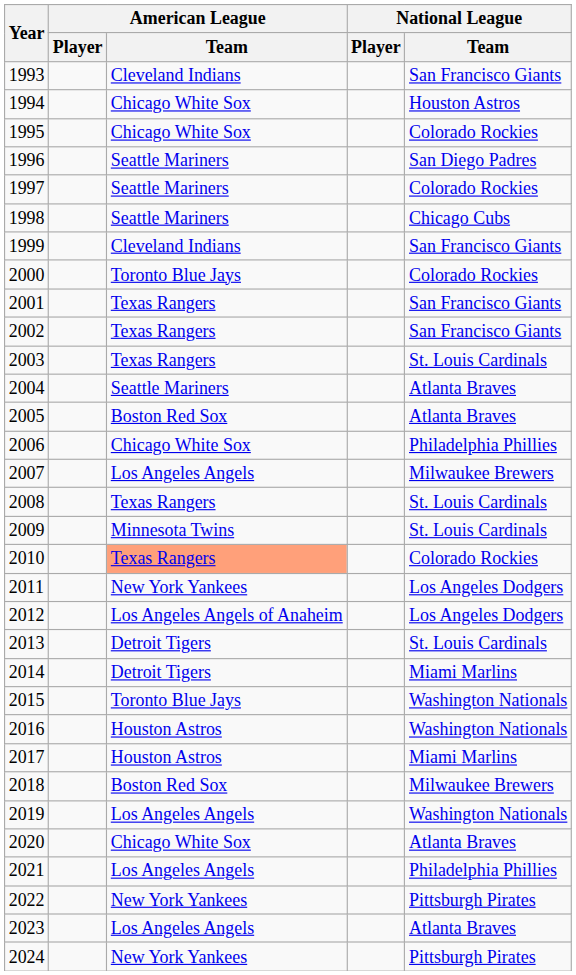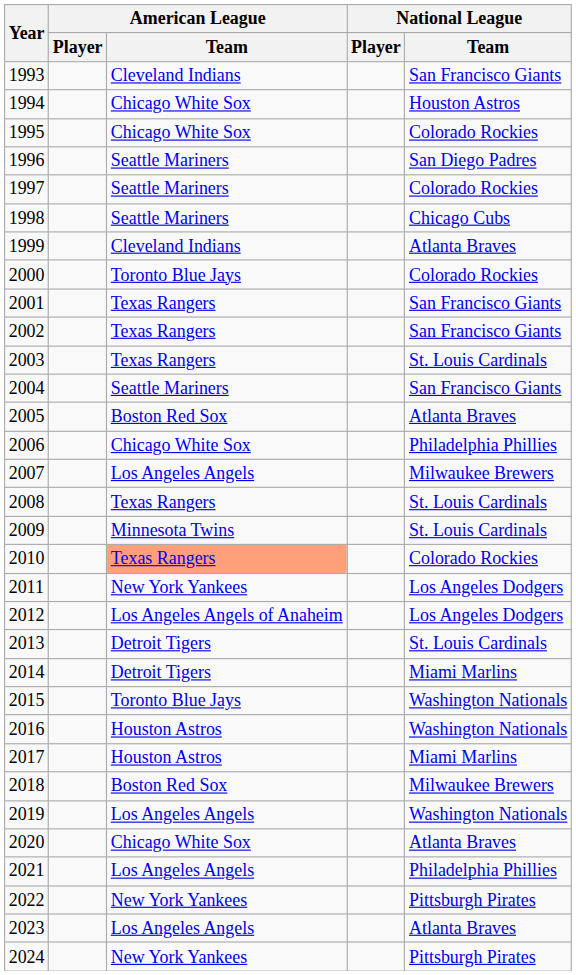 <table class="wikitable">
 <tr>
 <th rowspan=2>Year</th>
 <th colspan=2>American League</th>
 <th colspan=2>National League</th>
 </tr>
 <tr>
 <th>Player</th>
 <th>Team</th>
 <th>Player</th>
 <th>Team</th>
 </tr>
 <tr>
 <td>1993</td>
 <td> </td>
 <td><a href='#'>Cleveland Indians</a></td>
 <td> </td>
 <td><a href='#'>San Francisco Giants</a></td>
 </tr>
 <tr>
 <td>1994</td>
 <td> </td>
 <td><a href='#'>Chicago White Sox</a></td>
 <td></td>
 <td><a href='#'>Houston Astros</a></td>
 </tr>
 <tr>
 <td>1995</td>
 <td></td>
 <td><a href='#'>Chicago White Sox</a></td>
 <td></td>
 <td><a href='#'>Colorado Rockies</a></td>
 </tr>
 <tr>
 <td>1996</td>
 <td> </td>
 <td><a href='#'>Seattle Mariners</a></td>
 <td></td>
 <td><a href='#'>San Diego Padres</a></td>
 </tr>
 <tr>
 <td>1997</td>
 <td></td>
 <td><a href='#'>Seattle Mariners</a></td>
 <td></td>
 <td><a href='#'>Colorado Rockies</a></td>
 </tr>
 <tr>
 <td>1998</td>
 <td> </td>
 <td><a href='#'>Seattle Mariners</a></td>
 <td></td>
 <td><a href='#'>Chicago Cubs</a></td>
 </tr>
 <tr>
 <td>1999</td>
 <td></td>
 <td><a href='#'>Cleveland Indians</a></td>
 <td></td>
-<td><a href='#'>San Francisco Giants</a></td>
+<td><a href='#'>Atlanta Braves</a></td>
 </tr>
 <tr>
 <td>2000</td>
 <td></td>
 <td><a href='#'>Toronto Blue Jays</a></td>
 <td></td>
 <td><a href='#'>Colorado Rockies</a></td>
 </tr>
 <tr>
 <td>2001</td>
 <td> </td>
 <td><a href='#'>Texas Rangers</a></td>
 <td> </td>
 <td><a href='#'>San Francisco Giants</a></td>
 </tr>
 <tr>
 <td>2002</td>
 <td> </td>
 <td><a href='#'>Texas Rangers</a></td>
 <td> </td>
 <td><a href='#'>San Francisco Giants</a></td>
 </tr>
 <tr>
 <td>2003</td>
 <td> </td>
 <td><a href='#'>Texas Rangers</a></td>
 <td> </td>
 <td><a href='#'>St. Louis Cardinals</a></td>
 </tr>
 <tr>
 <td>2004</td>
 <td></td>
 <td><a href='#'>Seattle Mariners</a></td>
 <td> </td>
-<td><a href='#'>Atlanta Braves</a></td>
+<td><a href='#'>San Francisco Giants</a></td>
 </tr>
 <tr>
 <td>2005</td>
 <td></td>
 <td><a href='#'>Boston Red Sox</a></td>
 <td></td>
 <td><a href='#'>Atlanta Braves</a></td>
 </tr>
 <tr>
 <td>2006</td>
 <td></td>
 <td><a href='#'>Chicago White Sox</a></td>
 <td></td>
 <td><a href='#'>Philadelphia Phillies</a></td>
 </tr>
 <tr>
 <td>2007</td>
 <td> </td>
 <td><a href='#'>Los Angeles Angels</a></td>
 <td></td>
 <td><a href='#'>Milwaukee Brewers</a></td>
 </tr>
 <tr>
 <td>2008</td>
 <td> </td>
 <td><a href='#'>Texas Rangers</a></td>
 <td> </td>
 <td><a href='#'>St. Louis Cardinals</a></td>
 </tr>
 <tr>
 <td>2009</td>
 <td></td>
 <td><a href='#'>Minnesota Twins</a></td>
 <td> </td>
 <td><a href='#'>St. Louis Cardinals</a></td>
 </tr>
 <tr>
 <td>2010</td>
 <td> </td>
 <td style="background: lightsalmon;"><a href='#'>Texas Rangers</a></td>
 <td></td>
 <td><a href='#'>Colorado Rockies</a></td>
 </tr>
 <tr>
 <td>2011</td>
 <td></td>
 <td><a href='#'>New York Yankees</a></td>
 <td></td>
 <td><a href='#'>Los Angeles Dodgers</a></td>
 </tr>
 <tr>
 <td>2012</td>
 <td></td>
 <td><a href='#'>Los Angeles Angels of Anaheim</a></td>
 <td></td>
 <td><a href='#'>Los Angeles Dodgers</a></td>
 </tr>
 <tr>
 <td>2013</td>
 <td> </td>
 <td><a href='#'>Detroit Tigers</a></td>
 <td> </td>
 <td><a href='#'>St. Louis Cardinals</a></td>
 </tr>
 <tr>
 <td>2014</td>
 <td></td>
 <td><a href='#'>Detroit Tigers</a></td>
 <td></td>
 <td><a href='#'>Miami Marlins</a></td>
 </tr>
 <tr>
 <td>2015</td>
 <td></td>
 <td><a href='#'>Toronto Blue Jays</a></td>
 <td></td>
 <td><a href='#'>Washington Nationals</a></td>
 </tr>
 <tr>
 <td>2016</td>
 <td></td>
 <td><a href='#'>Houston Astros</a></td>
 <td></td>
 <td><a href='#'>Washington Nationals</a></td>
 </tr>
 <tr>
 <td>2017</td>
 <td> </td>
 <td><a href='#'>Houston Astros</a></td>
 <td> </td>
 <td><a href='#'>Miami Marlins</a></td>
 </tr>
 <tr>
 <td>2018</td>
 <td></td>
 <td><a href='#'>Boston Red Sox</a></td>
 <td></td>
 <td><a href='#'>Milwaukee Brewers</a></td>
 </tr>
 <tr>
 <td>2019</td>
 <td> </td>
 <td><a href='#'>Los Angeles Angels</a></td>
 <td></td>
 <td><a href='#'>Washington Nationals</a></td>
 </tr>
 <tr>
 <td>2020</td>
 <td></td>
 <td><a href='#'>Chicago White Sox</a></td>
 <td></td>
 <td><a href='#'>Atlanta Braves</a></td>
 </tr>
 <tr>
 <td>2021</td>
 <td> </td>
 <td><a href='#'>Los Angeles Angels</a></td>
 <td></td>
 <td><a href='#'>Philadelphia Phillies</a></td>
 </tr>
 <tr>
 <td>2022</td>
 <td> </td>
 <td><a href='#'>New York Yankees</a></td>
 <td></td>
 <td><a href='#'>Pittsburgh Pirates</a></td>
 </tr>
 <tr>
 <td>2023</td>
 <td> </td>
 <td><a href='#'>Los Angeles Angels</a></td>
 <td></td>
 <td><a href='#'>Atlanta Braves</a></td>
 </tr>
 <tr>
 <td>2024</td>
 <td> </td>
 <td><a href='#'>New York Yankees</a></td>
 <td> </td>
 <td><a href='#'>Pittsburgh Pirates</a></td>
 </tr>
 </table>
